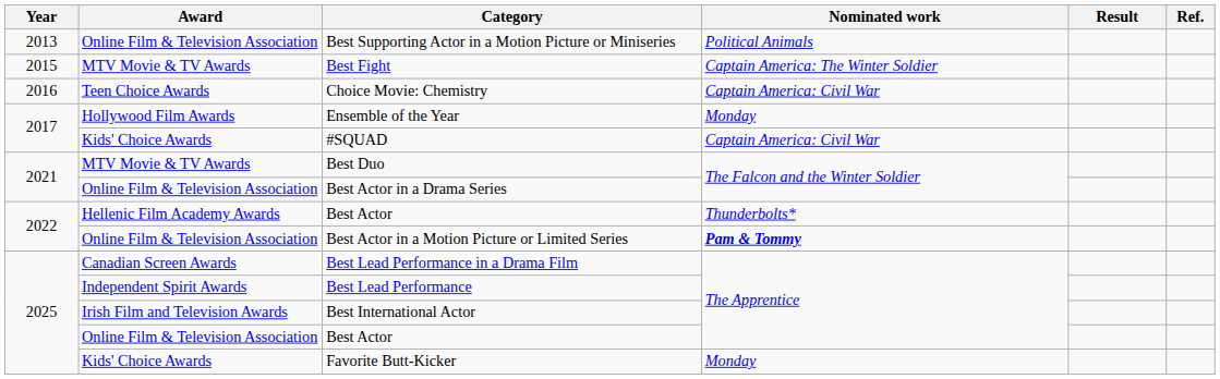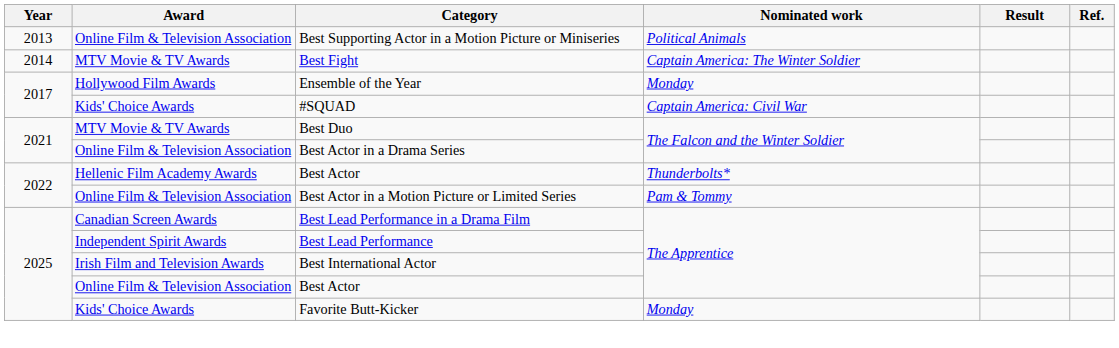 <table class="wikitable sortable plainrowheaders">
 <tr>
 <th scope="col" style="width:6%;">Year</th>
 <th scope="col" style="width:20%;">Award</th>
 <th scope="col" style="width:31%;">Category</th>
 <th scope="col" style="width:30%;">Nominated work</th>
 <th scope="col" style="width:8%;">Result</th>
 <th scope="col" style="width:4%;" class="unsortable">Ref.</th>
 </tr>
 <tr>
 <td style="text-align:center;">2013</td>
 <td><a href='#'>Online Film & Television Association</a></td>
 <td>Best Supporting Actor in a Motion Picture or Miniseries</td>
 <td><em><a href='#'>Political Animals</a></em></td>
 <td></td>
 <td style="text-align:center;"></td>
 </tr>
 <tr>
-<td style="text-align:center;">2015</td>
+<td style="text-align:center;">2014</td>
 <td><a href='#'>MTV Movie & TV Awards</a></td>
 <td><a href='#'>Best Fight</a> </td>
 <td><em><a href='#'>Captain America: The Winter Soldier</a></em></td>
-<td></td>
-<td style="text-align:center;"></td>
-</tr>
-<tr>
-<td style="text-align:center;">2016</td>
-<td><a href='#'>Teen Choice Awards</a></td>
-<td>Choice Movie: Chemistry </td>
-<td><em><a href='#'>Captain America: Civil War</a></em></td>
 <td></td>
 <td style="text-align:center;"></td>
 </tr>
 <tr>
 <td style="text-align:center;" rowspan=2>2017</td>
 <td><a href='#'>Hollywood Film Awards</a></td>
 <td>Ensemble of the Year </td>
 <td><em><a href='#'>Monday</a></em></td>
 <td></td>
 <td style="text-align:center;"></td>
 </tr>
 <tr>
 <td><a href='#'>Kids' Choice Awards</a></td>
 <td>#SQUAD </td>
 <td><em><a href='#'>Captain America: Civil War</a></em></td>
 <td></td>
 <td style="text-align:center;"></td>
 </tr>
 <tr>
 <td style="text-align:center;" rowspan=2>2021</td>
 <td><a href='#'>MTV Movie & TV Awards</a></td>
 <td>Best Duo </td>
 <td rowspan=2><em><a href='#'>The Falcon and the Winter Soldier</a></em></td>
 <td></td>
 <td style="text-align:center;"></td>
 </tr>
 <tr>
 <td><a href='#'>Online Film & Television Association</a></td>
 <td>Best Actor in a Drama Series</td>
 <td></td>
 <td style="text-align:center;"></td>
 </tr>
 <tr>
 <td style="text-align:center;" rowspan=2>2022</td>
 <td><a href='#'>Hellenic Film Academy Awards</a></td>
 <td>Best Actor</td>
 <td><em><a href='#'>Thunderbolts*</a></em></td>
 <td></td>
 <td style="text-align:center;"></td>
 </tr>
 <tr>
 <td><a href='#'>Online Film & Television Association</a></td>
 <td>Best Actor in a Motion Picture or Limited Series</td>
-<td><strong><em><a href='#'>Pam & Tommy</a></em></strong></td>
+<td><em><a href='#'>Pam & Tommy</a></em></td>
 <td></td>
 <td style="text-align:center;"></td>
 </tr>
 <tr>
 <td style="text-align:center;" rowspan=5>2025</td>
 <td><a href='#'>Canadian Screen Awards</a></td>
 <td><a href='#'>Best Lead Performance in a Drama Film</a></td>
 <td rowspan=4><em><a href='#'>The Apprentice</a></em></td>
 <td></td>
 <td style="text-align:center;"></td>
 </tr>
 <tr>
 <td><a href='#'>Independent Spirit Awards</a></td>
 <td><a href='#'>Best Lead Performance</a></td>
 <td></td>
 <td style="text-align:center;"></td>
 </tr>
 <tr>
 <td><a href='#'>Irish Film and Television Awards</a></td>
 <td>Best International Actor</td>
 <td></td>
 <td style="text-align:center;"></td>
 </tr>
 <tr>
 <td><a href='#'>Online Film & Television Association</a></td>
 <td>Best Actor</td>
 <td></td>
 <td style="text-align:center;"></td>
 </tr>
 <tr>
 <td><a href='#'>Kids' Choice Awards</a></td>
 <td>Favorite Butt-Kicker</td>
 <td><em><a href='#'>Monday</a></em></td>
 <td></td>
 <td style="text-align:center;"></td>
 </tr>
 </table>
